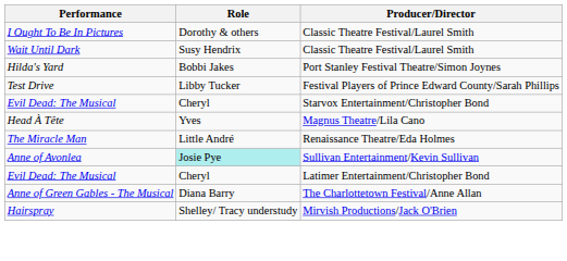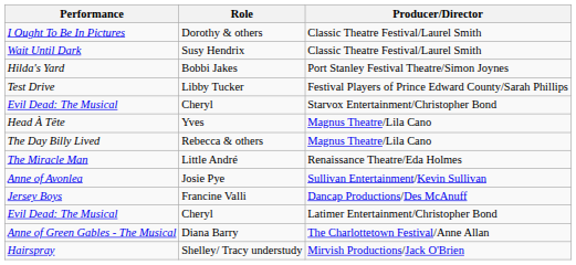 <table class="wikitable">
 <tr>
 <th>Performance</th>
 <th>Role</th>
 <th>Producer/Director</th>
 </tr>
 <tr>
 <td><em><a href='#'>I Ought To Be In Pictures</a></em></td>
 <td>Dorothy & others</td>
 <td>Classic Theatre Festival/Laurel Smith</td>
 </tr>
 <tr>
 <td><em><a href='#'>Wait Until Dark</a></em></td>
 <td>Susy Hendrix</td>
 <td>Classic Theatre Festival/Laurel Smith</td>
 </tr>
 <tr>
 <td><em>Hilda's Yard</em></td>
 <td>Bobbi Jakes</td>
 <td>Port Stanley Festival Theatre/Simon Joynes</td>
 </tr>
 <tr>
 <td><em>Test Drive</em></td>
 <td>Libby Tucker</td>
 <td>Festival Players of Prince Edward County/Sarah Phillips</td>
 </tr>
 <tr>
 <td><em><a href='#'>Evil Dead: The Musical</a></em></td>
 <td>Cheryl</td>
 <td>Starvox Entertainment/Christopher Bond</td>
 </tr>
 <tr>
 <td><em>Head À Tête</em></td>
 <td>Yves</td>
 <td><a href='#'>Magnus Theatre</a>/Lila Cano</td>
 </tr>
 <tr>
+<td><em>The Day Billy Lived</em></td>
+<td>Rebecca & others</td>
+<td><a href='#'>Magnus Theatre</a>/Lila Cano</td>
+</tr>
+<tr>
 <td><em><a href='#'>The Miracle Man</a></em></td>
 <td>Little André</td>
 <td>Renaissance Theatre/Eda Holmes</td>
 </tr>
 <tr>
 <td><em><a href='#'>Anne of Avonlea</a></em></td>
-<td style="background: paleturquoise;">Josie Pye</td>
+<td>Josie Pye</td>
 <td><a href='#'>Sullivan Entertainment</a>/<a href='#'>Kevin Sullivan</a></td>
+</tr>
+<tr>
+<td><em><a href='#'>Jersey Boys</a></em></td>
+<td>Francine Valli</td>
+<td><a href='#'>Dancap Productions</a>/<a href='#'>Des McAnuff</a></td>
 </tr>
 <tr>
 <td><em><a href='#'>Evil Dead: The Musical</a></em></td>
 <td>Cheryl</td>
 <td>Latimer Entertainment/Christopher Bond</td>
 </tr>
 <tr>
 <td><em><a href='#'>Anne of Green Gables - The Musical</a></em></td>
 <td>Diana Barry</td>
 <td><a href='#'>The Charlottetown Festival</a>/Anne Allan</td>
 </tr>
 <tr>
 <td><em><a href='#'>Hairspray</a></em></td>
 <td>Shelley/ Tracy understudy</td>
 <td><a href='#'>Mirvish Productions</a>/<a href='#'>Jack O'Brien</a></td>
 </tr>
 </table>
